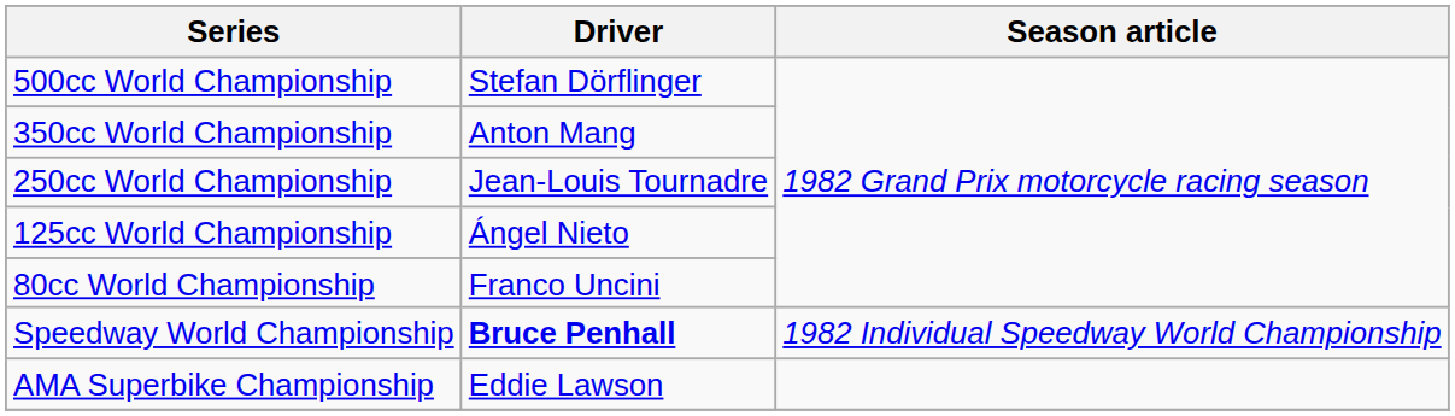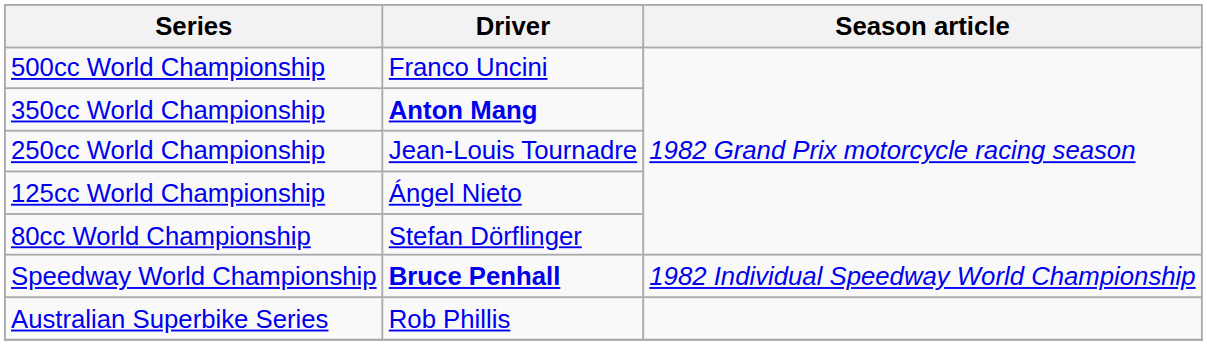 <table class="wikitable" style="font-size: 87%;">
 <tr>
 <th>Series</th>
 <th>Driver</th>
 <th>Season article</th>
 </tr>
 <tr>
 <td><a href='#'>500cc World Championship</a></td>
-<td> <a href='#'>Stefan Dörflinger</a></td>
+<td> <a href='#'>Franco Uncini</a></td>
 <td rowspan=5><em><a href='#'>1982 Grand Prix motorcycle racing season</a></em></td>
 </tr>
 <tr>
 <td><a href='#'>350cc World Championship</a></td>
-<td> <a href='#'>Anton Mang</a></td>
+<td><strong> <a href='#'>Anton Mang</a></strong></td>
 </tr>
 <tr>
 <td><a href='#'>250cc World Championship</a></td>
 <td> <a href='#'>Jean-Louis Tournadre</a></td>
 </tr>
 <tr>
 <td><a href='#'>125cc World Championship</a></td>
 <td> <a href='#'>Ángel Nieto</a></td>
 </tr>
 <tr>
 <td><a href='#'>80cc World Championship</a></td>
-<td> <a href='#'>Franco Uncini</a></td>
+<td> <a href='#'>Stefan Dörflinger</a></td>
 </tr>
 <tr>
 <td><a href='#'>Speedway World Championship</a></td>
 <td><strong> <a href='#'>Bruce Penhall</a></strong></td>
 <td><em><a href='#'>1982 Individual Speedway World Championship</a></em></td>
 </tr>
 <tr>
-<td><a href='#'>AMA Superbike Championship</a></td>
-<td> <a href='#'>Eddie Lawson</a></td>
+<td><a href='#'>Australian Superbike Series</a></td>
+<td> <a href='#'>Rob Phillis</a></td>
 <td></td>
 </tr>
 <tr>
 </tr>
 </table>
